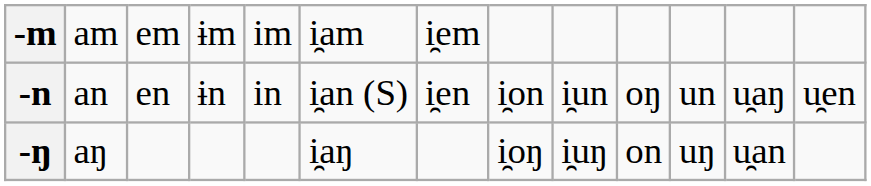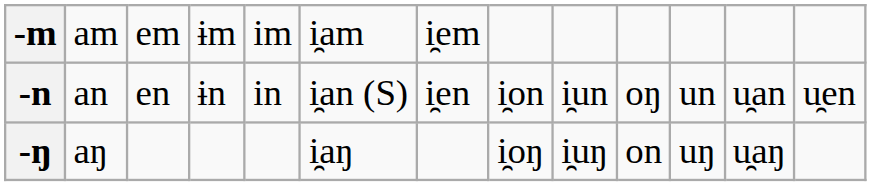 <table style="margin-bottom: 10px;" class=" wikitable IPA">
 <tr>
 <th>-m</th>
 <td>am</td>
 <td>em</td>
 <td>ɨm</td>
 <td>im</td>
 <td>i̯am</td>
 <td>i̯em</td>
 <td></td>
 <td></td>
 <td></td>
 <td></td>
 <td></td>
 <td></td>
 </tr>
 <tr>
 <th>-n</th>
 <td>an</td>
 <td>en</td>
 <td>ɨn</td>
 <td>in</td>
 <td>i̯an (S)</td>
 <td>i̯en</td>
 <td>i̯on</td>
 <td>i̯un</td>
 <td>oŋ</td>
 <td>un</td>
-<td>u̯aŋ</td>
+<td>u̯an</td>
 <td>u̯en</td>
 </tr>
 <tr>
 <th>-ŋ</th>
 <td>aŋ</td>
 <td></td>
 <td></td>
 <td></td>
 <td>i̯aŋ</td>
 <td></td>
 <td>i̯oŋ</td>
 <td>i̯uŋ</td>
 <td>on</td>
 <td>uŋ</td>
-<td>u̯an</td>
+<td>u̯aŋ</td>
 <td></td>
 </tr>
 </table>
